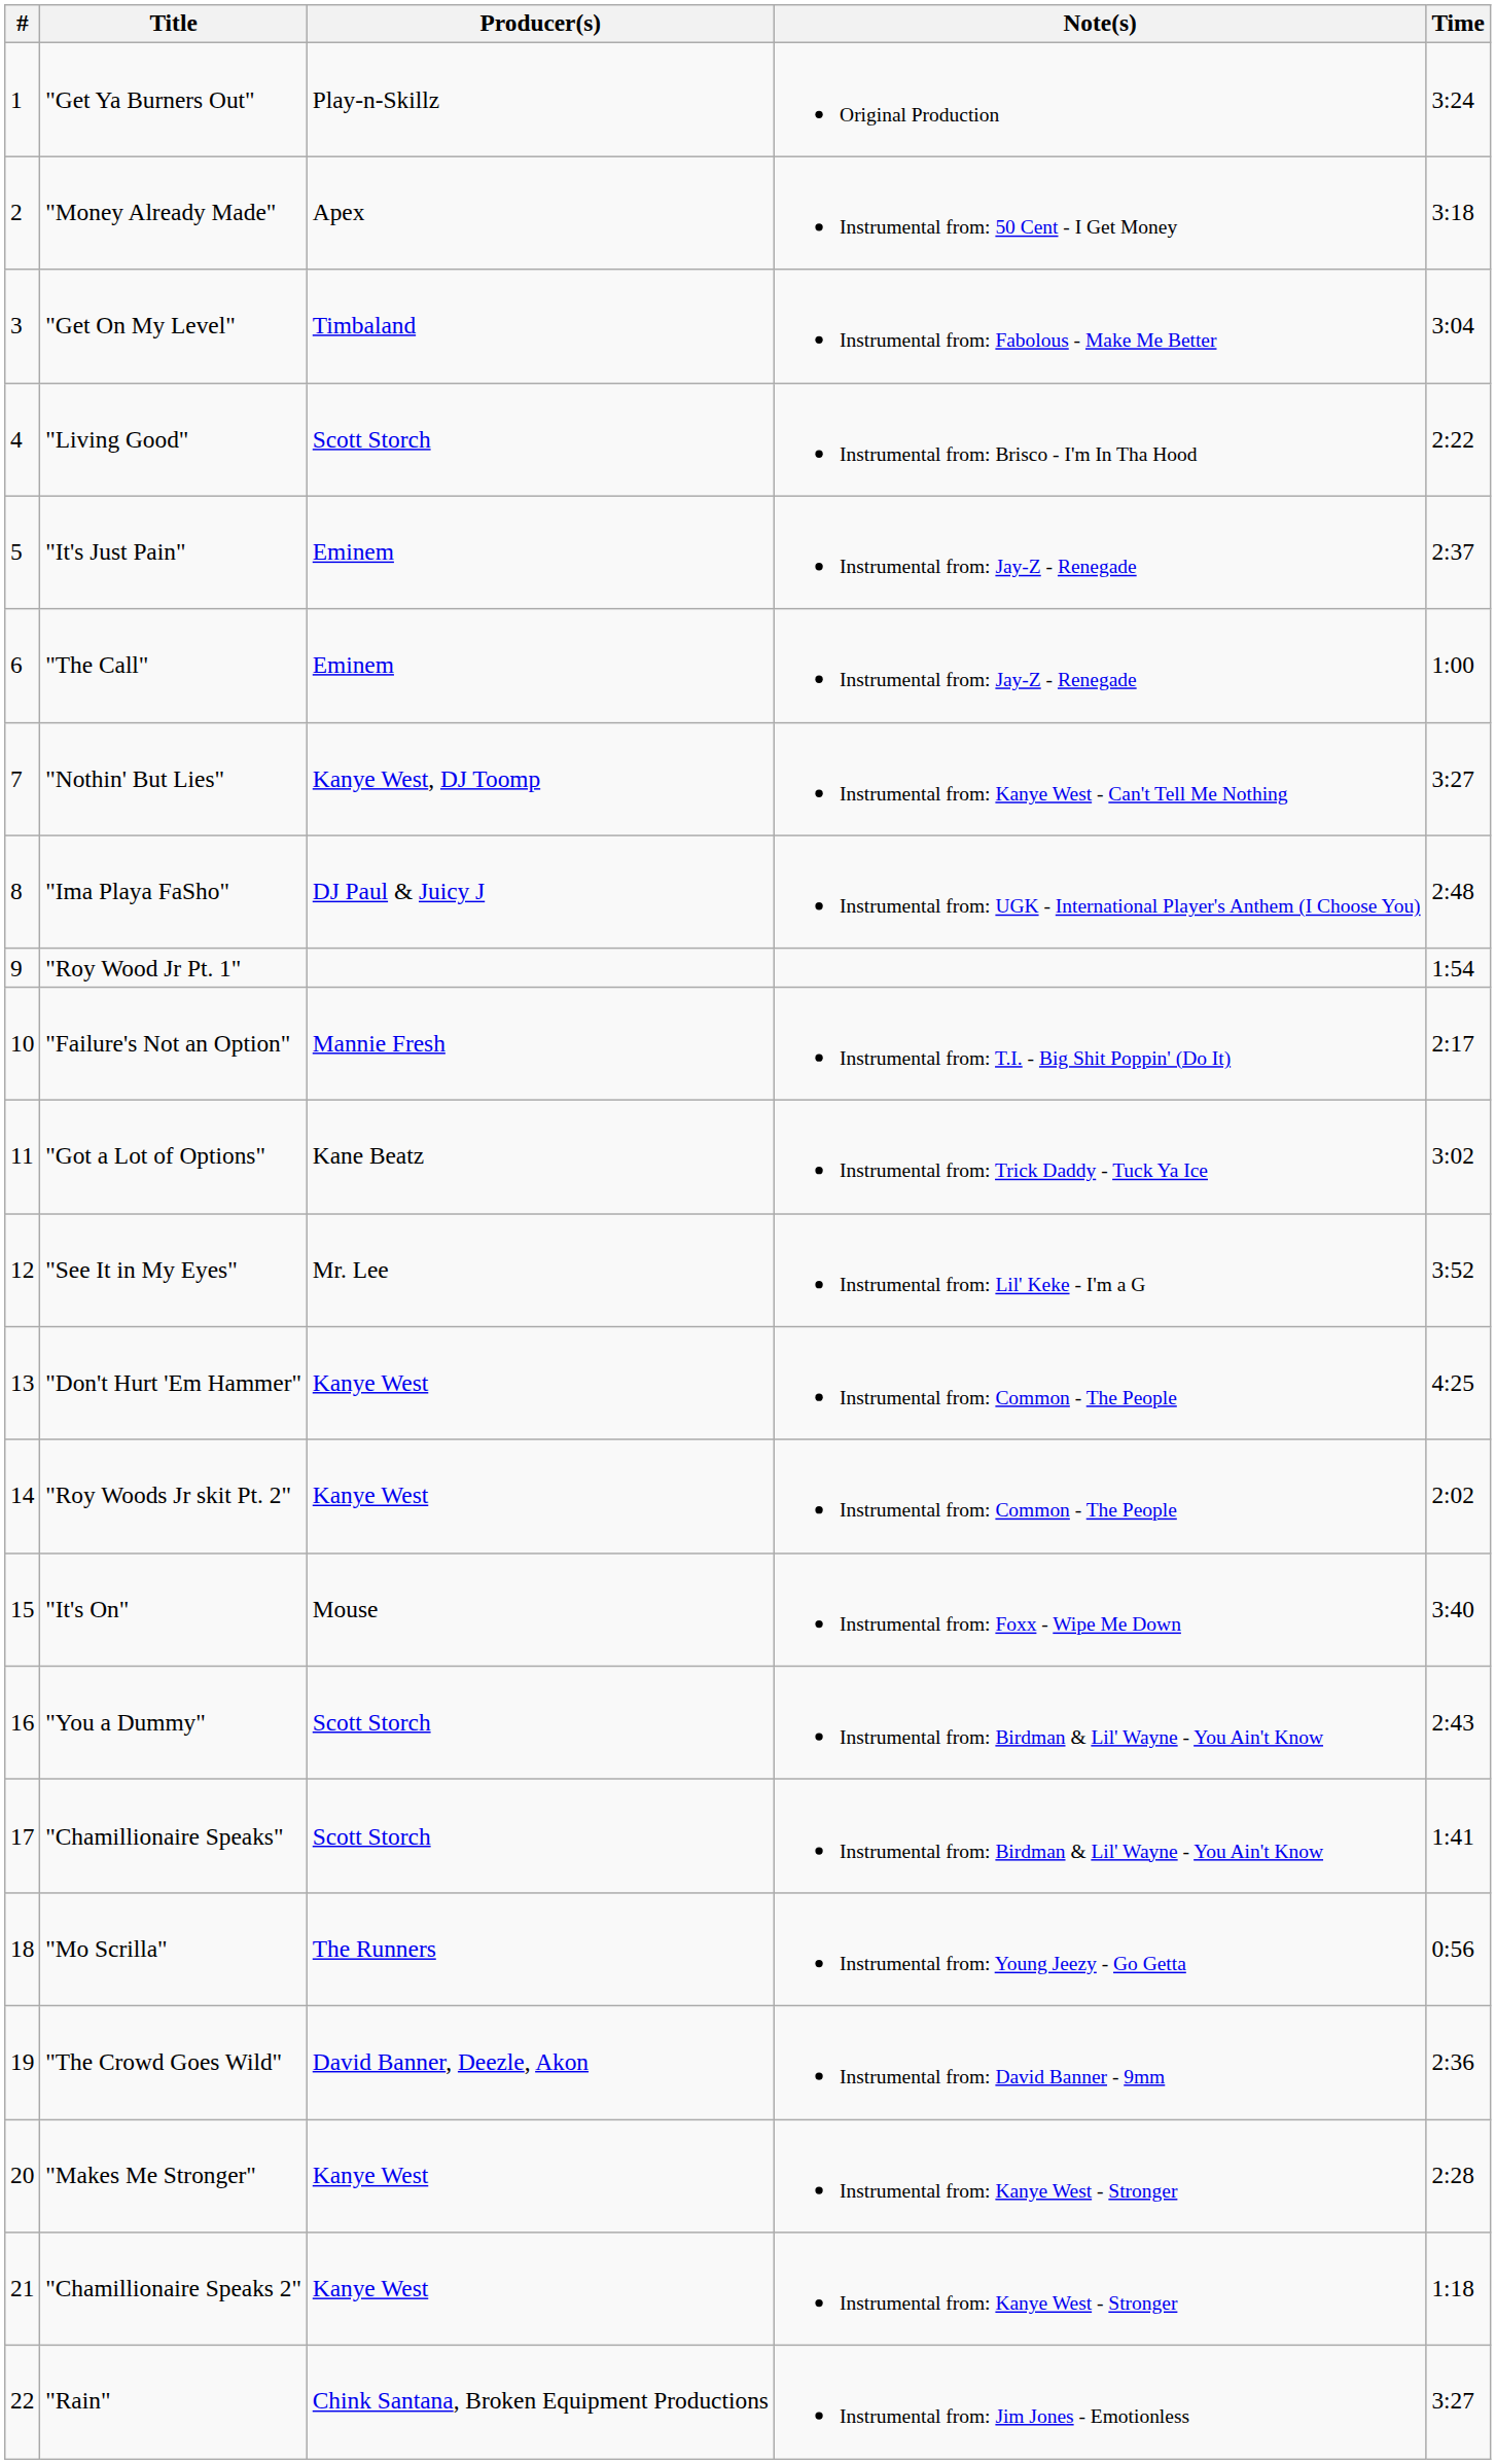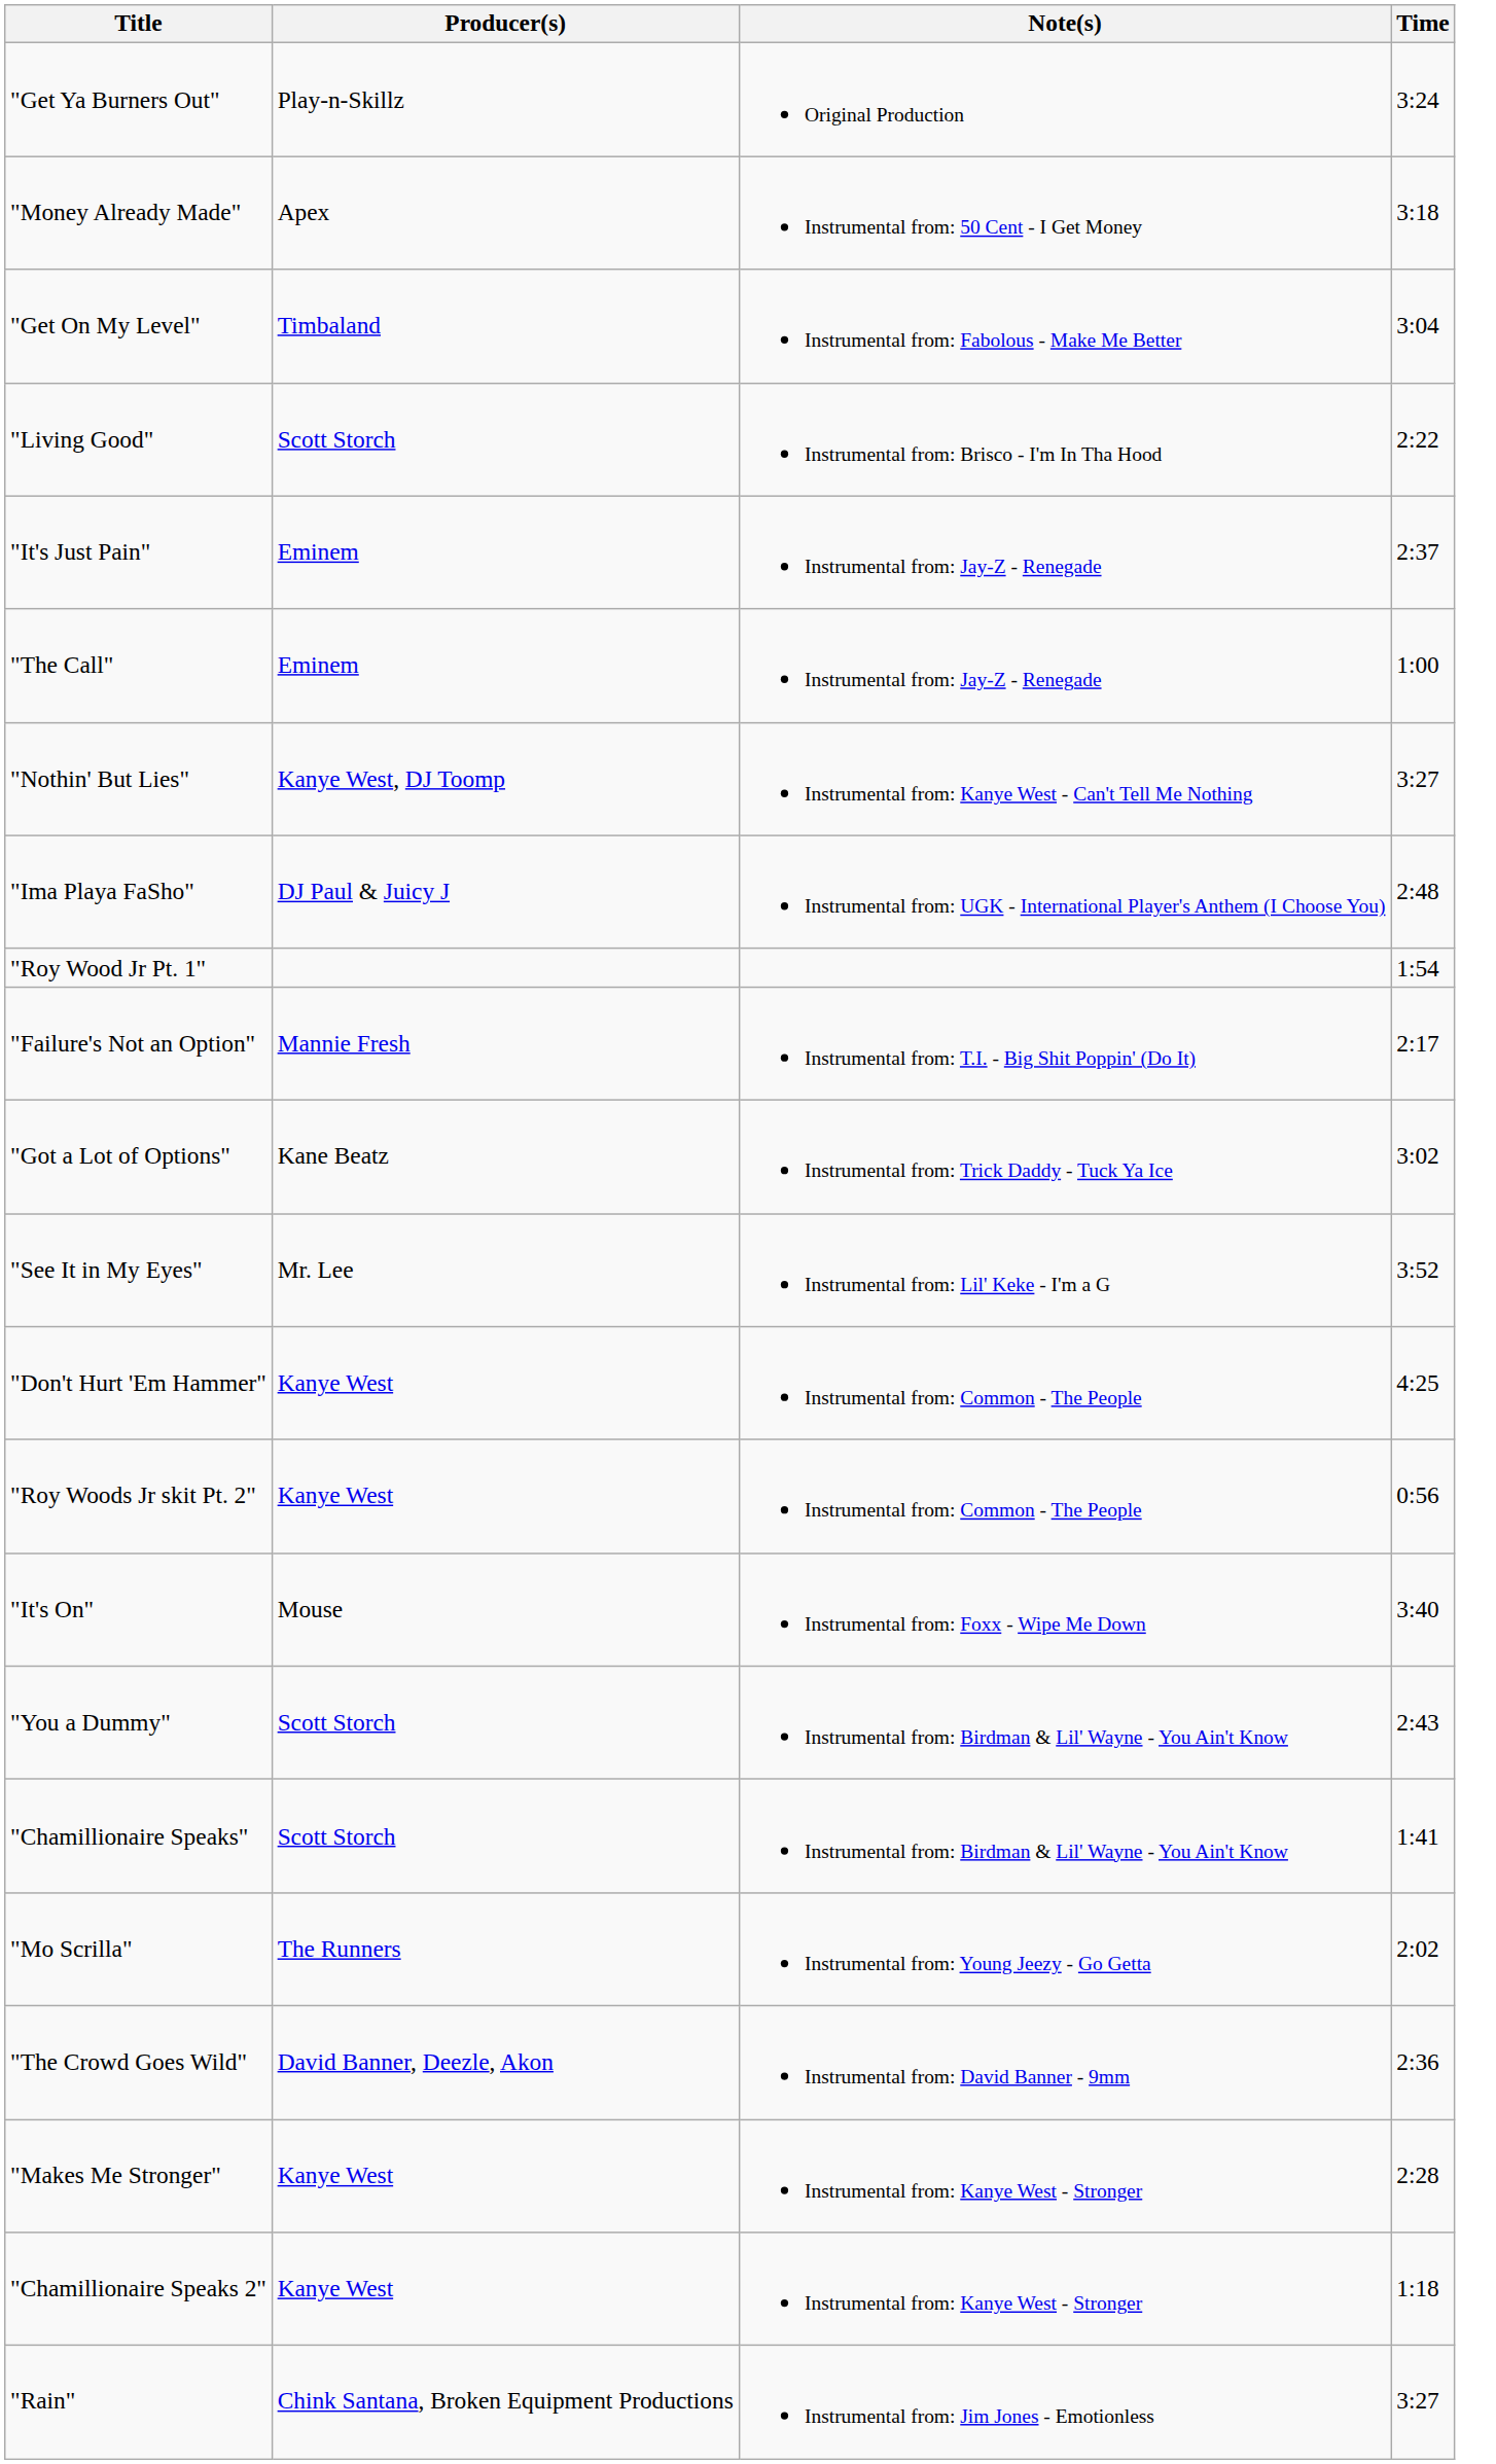 <table class="wikitable">
 <tr>
-<th style="text-align:center;">#</th>
 <th style="text-align:center;">Title</th>
 <th style="text-align:center;">Producer(s)</th>
 <th style="text-align:center;">Note(s)</th>
 <th style="text-align:center;">Time</th>
 </tr>
 <tr>
-<td>1</td>
 <td>"Get Ya Burners Out"</td>
 <td>Play-n-Skillz</td>
 <td><br><ul><li><small>Original Production</small></li></ul></td>
 <td>3:24</td>
 </tr>
 <tr>
-<td>2</td>
 <td>"Money Already Made"</td>
 <td>Apex</td>
 <td><br><ul><li><small>Instrumental from: <a href='#'>50 Cent</a> - I Get Money</small></li></ul></td>
 <td>3:18</td>
 </tr>
 <tr>
-<td>3</td>
 <td>"Get On My Level"</td>
 <td><a href='#'>Timbaland</a></td>
 <td><br><ul><li><small>Instrumental from: <a href='#'>Fabolous</a> - <a href='#'>Make Me Better</a></small></li></ul></td>
 <td>3:04</td>
 </tr>
 <tr>
-<td>4</td>
 <td>"Living Good"</td>
 <td><a href='#'>Scott Storch</a></td>
 <td><br><ul><li><small>Instrumental from: Brisco - I'm In Tha Hood</small></li></ul></td>
 <td>2:22</td>
 </tr>
 <tr>
-<td>5</td>
 <td>"It's Just Pain"</td>
 <td><a href='#'>Eminem</a></td>
 <td><br><ul><li><small>Instrumental from: <a href='#'>Jay-Z</a> - <a href='#'>Renegade</a></small></li></ul></td>
 <td>2:37</td>
 </tr>
 <tr>
-<td>6</td>
 <td>"The Call"</td>
 <td><a href='#'>Eminem</a></td>
 <td><br><ul><li><small>Instrumental from: <a href='#'>Jay-Z</a> - <a href='#'>Renegade</a></small></li></ul></td>
 <td>1:00</td>
 </tr>
 <tr>
-<td>7</td>
 <td>"Nothin' But Lies"</td>
 <td><a href='#'>Kanye West</a>, <a href='#'>DJ Toomp</a></td>
 <td><br><ul><li><small>Instrumental from: <a href='#'>Kanye West</a> - <a href='#'>Can't Tell Me Nothing</a></small></li></ul></td>
 <td>3:27</td>
 </tr>
 <tr>
-<td>8</td>
 <td>"Ima Playa FaSho"</td>
 <td><a href='#'>DJ Paul</a> & <a href='#'>Juicy J</a></td>
 <td><br><ul><li><small>Instrumental from: <a href='#'>UGK</a> - <a href='#'>International Player's Anthem (I Choose You)</a></small></li></ul></td>
 <td>2:48</td>
 </tr>
 <tr>
-<td>9</td>
 <td>"Roy Wood Jr Pt. 1"</td>
 <td></td>
 <td></td>
 <td>1:54</td>
 </tr>
 <tr>
-<td>10</td>
 <td>"Failure's Not an Option"</td>
 <td><a href='#'>Mannie Fresh</a></td>
 <td><br><ul><li><small>Instrumental from: <a href='#'>T.I.</a> - <a href='#'>Big Shit Poppin' (Do It)</a></small></li></ul></td>
 <td>2:17</td>
 </tr>
 <tr>
-<td>11</td>
 <td>"Got a Lot of Options"</td>
 <td>Kane Beatz</td>
 <td><br><ul><li><small>Instrumental from: <a href='#'>Trick Daddy</a> - <a href='#'>Tuck Ya Ice</a></small></li></ul></td>
 <td>3:02</td>
 </tr>
 <tr>
-<td>12</td>
 <td>"See It in My Eyes"</td>
 <td>Mr. Lee</td>
 <td><br><ul><li><small>Instrumental from: <a href='#'>Lil' Keke</a> - I'm a G</small></li></ul></td>
 <td>3:52</td>
 </tr>
 <tr>
-<td>13</td>
 <td>"Don't Hurt 'Em Hammer"</td>
 <td><a href='#'>Kanye West</a></td>
 <td><br><ul><li><small>Instrumental from: <a href='#'>Common</a> - <a href='#'>The People</a></small></li></ul></td>
 <td>4:25</td>
 </tr>
 <tr>
-<td>14</td>
 <td>"Roy Woods Jr skit Pt. 2"</td>
 <td><a href='#'>Kanye West</a></td>
 <td><br><ul><li><small>Instrumental from: <a href='#'>Common</a> - <a href='#'>The People</a></small></li></ul></td>
-<td>2:02</td>
+<td>0:56</td>
 </tr>
 <tr>
-<td>15</td>
 <td>"It's On"</td>
 <td>Mouse</td>
 <td><br><ul><li><small>Instrumental from: <a href='#'>Foxx</a> - <a href='#'>Wipe Me Down</a></small></li></ul></td>
 <td>3:40</td>
 </tr>
 <tr>
-<td>16</td>
 <td>"You a Dummy"</td>
 <td><a href='#'>Scott Storch</a></td>
 <td><br><ul><li><small>Instrumental from: <a href='#'>Birdman</a> & <a href='#'>Lil' Wayne</a> - <a href='#'>You Ain't Know</a></small></li></ul></td>
 <td>2:43</td>
 </tr>
 <tr>
-<td>17</td>
 <td>"Chamillionaire Speaks"</td>
 <td><a href='#'>Scott Storch</a></td>
 <td><br><ul><li><small>Instrumental from: <a href='#'>Birdman</a> & <a href='#'>Lil' Wayne</a> - <a href='#'>You Ain't Know</a></small></li></ul></td>
 <td>1:41</td>
 </tr>
 <tr>
-<td>18</td>
 <td>"Mo Scrilla"</td>
 <td><a href='#'>The Runners</a></td>
 <td><br><ul><li><small>Instrumental from: <a href='#'>Young Jeezy</a> - <a href='#'>Go Getta</a></small></li></ul></td>
-<td>0:56</td>
+<td>2:02</td>
 </tr>
 <tr>
-<td>19</td>
 <td>"The Crowd Goes Wild"</td>
 <td><a href='#'>David Banner</a>, <a href='#'>Deezle</a>, <a href='#'>Akon</a></td>
 <td><br><ul><li><small>Instrumental from: <a href='#'>David Banner</a> - <a href='#'>9mm</a></small></li></ul></td>
 <td>2:36</td>
 </tr>
 <tr>
-<td>20</td>
 <td>"Makes Me Stronger"</td>
 <td><a href='#'>Kanye West</a></td>
 <td><br><ul><li><small>Instrumental from: <a href='#'>Kanye West</a> - <a href='#'>Stronger</a></small></li></ul></td>
 <td>2:28</td>
 </tr>
 <tr>
-<td>21</td>
 <td>"Chamillionaire Speaks 2"</td>
 <td><a href='#'>Kanye West</a></td>
 <td><br><ul><li><small>Instrumental from: <a href='#'>Kanye West</a> - <a href='#'>Stronger</a></small></li></ul></td>
 <td>1:18</td>
 </tr>
 <tr>
-<td>22</td>
 <td>"Rain"</td>
 <td><a href='#'>Chink Santana</a>, Broken Equipment Productions</td>
 <td><br><ul><li><small>Instrumental from: <a href='#'>Jim Jones</a> - Emotionless</small></li></ul></td>
 <td>3:27</td>
 </tr>
 </table>
